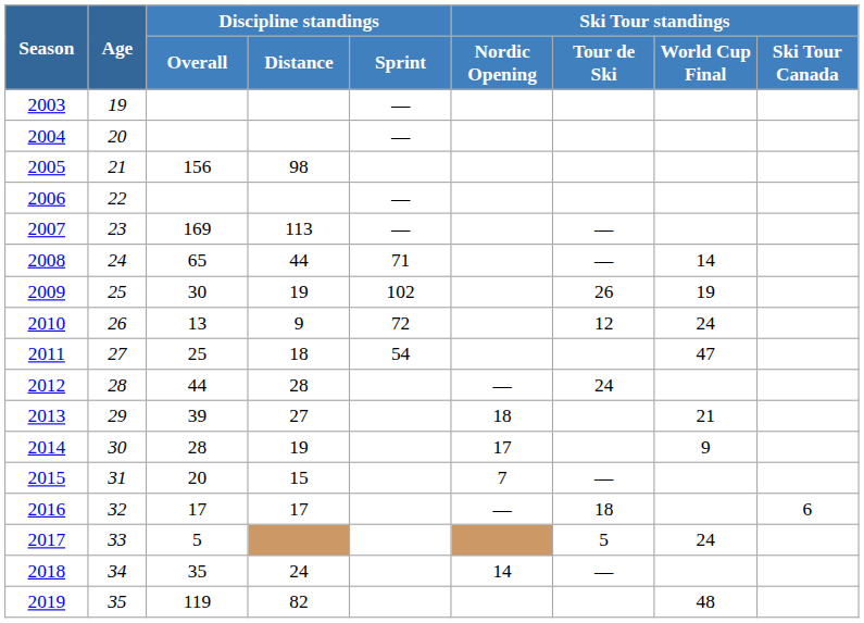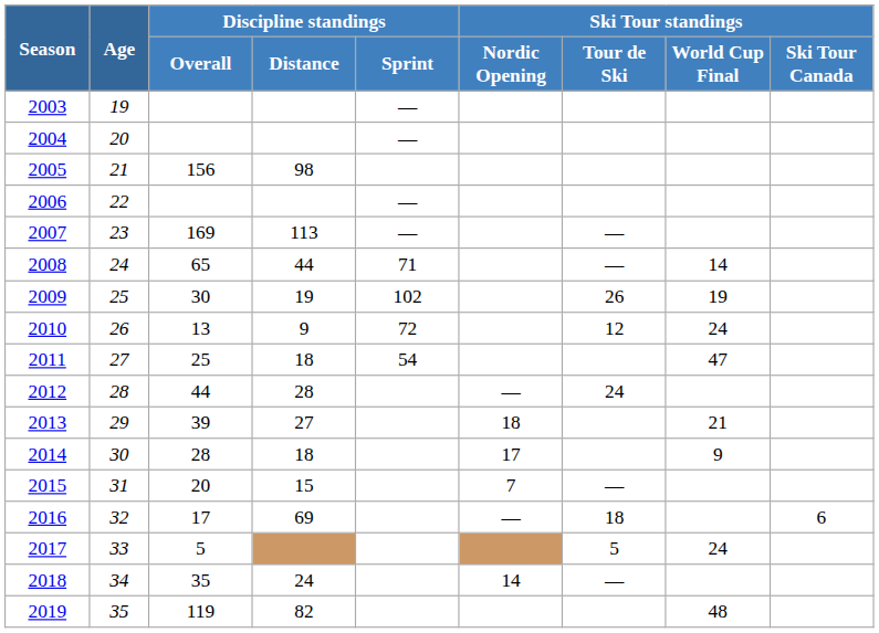 <table class="wikitable" style="font-size:95%; text-align:center; border:grey solid 1px; border-collapse:collapse; background:#ffffff;">
 <tr>
 <th style="background-color:#369; color:white; width:60px;" rowspan="2"> Season </th>
 <th style="background-color:#369; color:white; width:40px;" rowspan="2"> Age </th>
 <th style="background-color:#4180be; color:white;" colspan="3">Discipline standings</th>
 <th style="background-color:#4180be; color:white;" colspan="4">Ski Tour standings</th>
 </tr>
 <tr>
 <th style="background-color:#4180be; color:white; width:75px;">Overall</th>
 <th style="background-color:#4180be; color:white; width:75px;">Distance</th>
 <th style="background-color:#4180be; color:white; width:75px;">Sprint</th>
 <th style="background-color:#4180be; color:white; width:75px;">Nordic<br>Opening</th>
 <th style="background-color:#4180be; color:white; width:75px;">Tour de<br>Ski</th>
 <th style="background-color:#4180be; color:white; width:75px;">World Cup<br>Final</th>
 <th style="background-color:#4180be; color:white; width:75px;">Ski Tour<br>Canada</th>
 </tr>
 <tr>
 <td><a href='#'>2003</a></td>
 <td><em>19</em></td>
 <td></td>
 <td></td>
 <td>—</td>
 <td></td>
 <td></td>
 <td></td>
 <td></td>
 </tr>
 <tr>
 <td><a href='#'>2004</a></td>
 <td><em>20</em></td>
 <td></td>
 <td></td>
 <td>—</td>
 <td></td>
 <td></td>
 <td></td>
 <td></td>
 </tr>
 <tr>
 <td><a href='#'>2005</a></td>
 <td><em>21</em></td>
 <td>156</td>
 <td>98</td>
 <td></td>
 <td></td>
 <td></td>
 <td></td>
 <td></td>
 </tr>
 <tr>
 <td><a href='#'>2006</a></td>
 <td><em>22</em></td>
 <td></td>
 <td></td>
 <td>—</td>
 <td></td>
 <td></td>
 <td></td>
 <td></td>
 </tr>
 <tr>
 <td><a href='#'>2007</a></td>
 <td><em>23</em></td>
 <td>169</td>
 <td>113</td>
 <td>—</td>
 <td></td>
 <td>—</td>
 <td></td>
 <td></td>
 </tr>
 <tr>
 <td><a href='#'>2008</a></td>
 <td><em>24</em></td>
 <td>65</td>
 <td>44</td>
 <td>71</td>
 <td></td>
 <td>—</td>
 <td>14</td>
 <td></td>
 </tr>
 <tr>
 <td><a href='#'>2009</a></td>
 <td><em>25</em></td>
 <td>30</td>
 <td>19</td>
 <td>102</td>
 <td></td>
 <td>26</td>
 <td>19</td>
 <td></td>
 </tr>
 <tr>
 <td><a href='#'>2010</a></td>
 <td><em>26</em></td>
 <td>13</td>
 <td>9</td>
 <td>72</td>
 <td></td>
 <td>12</td>
 <td>24</td>
 <td></td>
 </tr>
 <tr>
 <td><a href='#'>2011</a></td>
 <td><em>27</em></td>
 <td>25</td>
 <td>18</td>
 <td>54</td>
 <td></td>
 <td></td>
 <td>47</td>
 <td></td>
 </tr>
 <tr>
 <td><a href='#'>2012</a></td>
 <td><em>28</em></td>
 <td>44</td>
 <td>28</td>
 <td></td>
 <td>—</td>
 <td>24</td>
 <td></td>
 <td></td>
 </tr>
 <tr>
 <td><a href='#'>2013</a></td>
 <td><em>29</em></td>
 <td>39</td>
 <td>27</td>
 <td></td>
 <td>18</td>
 <td></td>
 <td>21</td>
 <td></td>
 </tr>
 <tr>
 <td><a href='#'>2014</a></td>
 <td><em>30</em></td>
 <td>28</td>
-<td>19</td>
+<td>18</td>
 <td></td>
 <td>17</td>
 <td></td>
 <td>9</td>
 <td></td>
 </tr>
 <tr>
 <td><a href='#'>2015</a></td>
 <td><em>31</em></td>
 <td>20</td>
 <td>15</td>
 <td></td>
 <td>7</td>
 <td>—</td>
 <td></td>
 <td></td>
 </tr>
 <tr>
 <td><a href='#'>2016</a></td>
 <td><em>32</em></td>
 <td>17</td>
-<td>17</td>
+<td>69</td>
 <td></td>
 <td>—</td>
 <td>18</td>
 <td></td>
 <td>6</td>
 </tr>
 <tr>
 <td><a href='#'>2017</a></td>
 <td><em>33</em></td>
 <td>5</td>
 <td style="background:#c96;"></td>
 <td></td>
 <td style="background:#c96;"></td>
 <td>5</td>
 <td>24</td>
 <td></td>
 </tr>
 <tr>
 <td><a href='#'>2018</a></td>
 <td><em>34</em></td>
 <td>35</td>
 <td>24</td>
 <td></td>
 <td>14</td>
 <td>—</td>
 <td></td>
 <td></td>
 </tr>
 <tr>
 <td><a href='#'>2019</a></td>
 <td><em>35</em></td>
 <td>119</td>
 <td>82</td>
 <td></td>
 <td></td>
 <td></td>
 <td>48</td>
 <td></td>
 </tr>
 </table>
